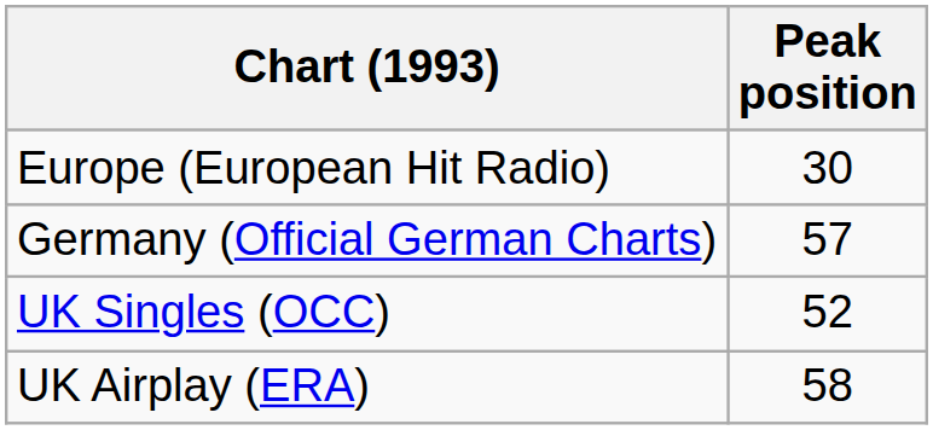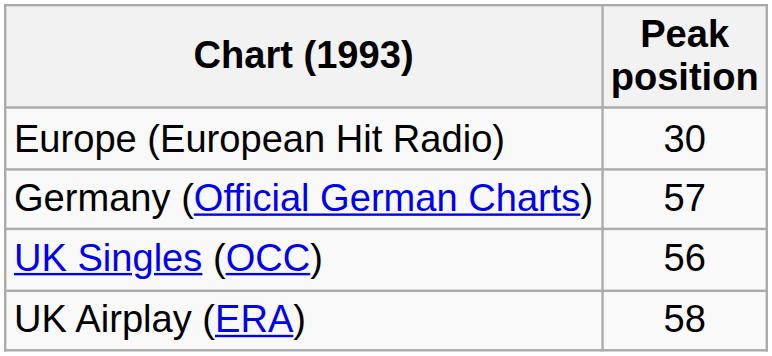 <table class="wikitable sortable">
 <tr>
 <th>Chart (1993)</th>
 <th>Peak<br>position</th>
 </tr>
 <tr>
 <td align="left">Europe (European Hit Radio)</td>
 <td align="center">30</td>
 </tr>
 <tr>
 <td align="left">Germany (<a href='#'>Official German Charts</a>)</td>
 <td align="center">57</td>
 </tr>
 <tr>
 <td align="left"><a href='#'>UK Singles</a> (<a href='#'>OCC</a>)</td>
-<td align="center">52</td>
+<td align="center">56</td>
 </tr>
 <tr>
 <td align="left">UK Airplay (<a href='#'>ERA</a>)</td>
 <td align="center">58</td>
 </tr>
 </table>
